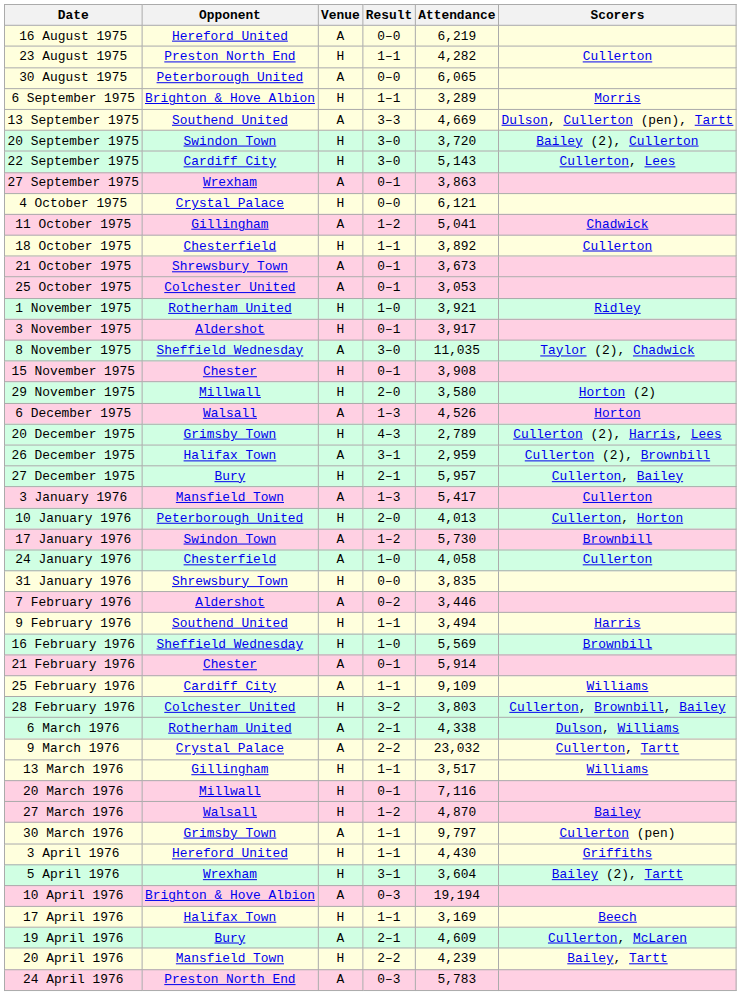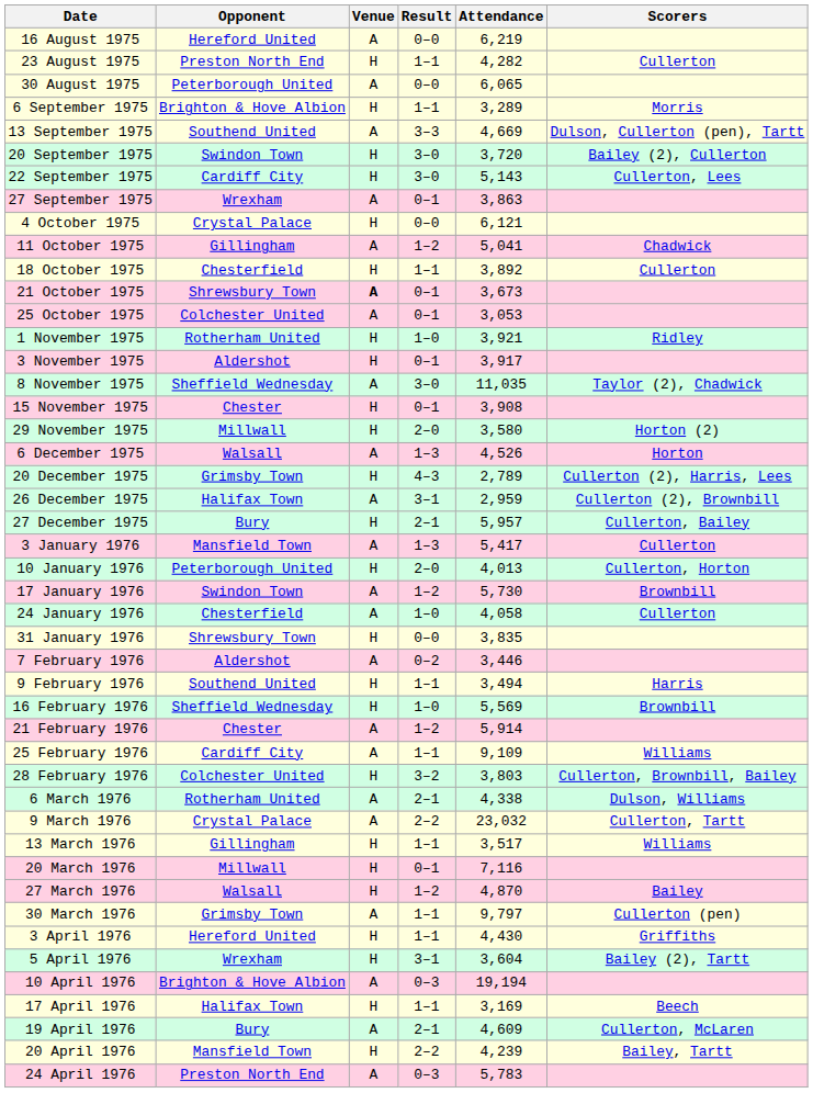 <table class="wikitable sortable" style="font-size:100%; text-align:center">
 <tr>
 <th>Date</th>
 <th>Opponent</th>
 <th>Venue</th>
 <th>Result</th>
 <th>Attendance</th>
 <th>Scorers</th>
 </tr>
 <tr style="background-color: #ffffdd;">
 <td>16 August 1975</td>
 <td><a href='#'>Hereford United</a></td>
 <td>A</td>
 <td>0–0</td>
 <td>6,219</td>
 <td></td>
 </tr>
 <tr style="background-color: #ffffdd;">
 <td>23 August 1975</td>
 <td><a href='#'>Preston North End</a></td>
 <td>H</td>
 <td>1–1</td>
 <td>4,282</td>
 <td><a href='#'>Cullerton</a></td>
 </tr>
 <tr style="background-color: #ffffdd;">
 <td>30 August 1975</td>
 <td><a href='#'>Peterborough United</a></td>
 <td>A</td>
 <td>0–0</td>
 <td>6,065</td>
 <td></td>
 </tr>
 <tr style="background-color: #ffffdd;">
 <td>6 September 1975</td>
 <td><a href='#'>Brighton & Hove Albion</a></td>
 <td>H</td>
 <td>1–1</td>
 <td>3,289</td>
 <td><a href='#'>Morris</a></td>
 </tr>
 <tr style="background-color: #ffffdd;">
 <td>13 September 1975</td>
 <td><a href='#'>Southend United</a></td>
 <td>A</td>
 <td>3–3</td>
 <td>4,669</td>
 <td><a href='#'>Dulson</a>, <a href='#'>Cullerton</a> (pen), <a href='#'>Tartt</a></td>
 </tr>
 <tr style="background-color: #d0ffe3;">
 <td>20 September 1975</td>
 <td><a href='#'>Swindon Town</a></td>
 <td>H</td>
 <td>3–0</td>
 <td>3,720</td>
 <td><a href='#'>Bailey</a> (2), <a href='#'>Cullerton</a></td>
 </tr>
 <tr style="background-color: #d0ffe3;">
 <td>22 September 1975</td>
 <td><a href='#'>Cardiff City</a></td>
 <td>H</td>
 <td>3–0</td>
 <td>5,143</td>
 <td><a href='#'>Cullerton</a>, <a href='#'>Lees</a></td>
 </tr>
 <tr style="background-color: #ffd0e3;">
 <td>27 September 1975</td>
 <td><a href='#'>Wrexham</a></td>
 <td>A</td>
 <td>0–1</td>
 <td>3,863</td>
 <td></td>
 </tr>
 <tr style="background-color: #ffffdd;">
 <td>4 October 1975</td>
 <td><a href='#'>Crystal Palace</a></td>
 <td>H</td>
 <td>0–0</td>
 <td>6,121</td>
 <td></td>
 </tr>
 <tr style="background-color: #ffd0e3;">
 <td>11 October 1975</td>
 <td><a href='#'>Gillingham</a></td>
 <td>A</td>
 <td>1–2</td>
 <td>5,041</td>
 <td><a href='#'>Chadwick</a></td>
 </tr>
 <tr style="background-color: #ffffdd;">
 <td>18 October 1975</td>
 <td><a href='#'>Chesterfield</a></td>
 <td>H</td>
 <td>1–1</td>
 <td>3,892</td>
 <td><a href='#'>Cullerton</a></td>
 </tr>
 <tr style="background-color: #ffd0e3;">
 <td>21 October 1975</td>
 <td><a href='#'>Shrewsbury Town</a></td>
-<td>A</td>
+<td><strong>A</strong></td>
 <td>0–1</td>
 <td>3,673</td>
 <td></td>
 </tr>
 <tr style="background-color: #ffd0e3;">
 <td>25 October 1975</td>
 <td><a href='#'>Colchester United</a></td>
 <td>A</td>
 <td>0–1</td>
 <td>3,053</td>
 <td></td>
 </tr>
 <tr style="background-color: #d0ffe3;">
 <td>1 November 1975</td>
 <td><a href='#'>Rotherham United</a></td>
 <td>H</td>
 <td>1–0</td>
 <td>3,921</td>
 <td><a href='#'>Ridley</a></td>
 </tr>
 <tr style="background-color: #ffd0e3;">
 <td>3 November 1975</td>
 <td><a href='#'>Aldershot</a></td>
 <td>H</td>
 <td>0–1</td>
 <td>3,917</td>
 <td></td>
 </tr>
 <tr style="background-color: #d0ffe3;">
 <td>8 November 1975</td>
 <td><a href='#'>Sheffield Wednesday</a></td>
 <td>A</td>
 <td>3–0</td>
 <td>11,035</td>
 <td><a href='#'>Taylor</a> (2), <a href='#'>Chadwick</a></td>
 </tr>
 <tr style="background-color: #ffd0e3;">
 <td>15 November 1975</td>
 <td><a href='#'>Chester</a></td>
 <td>H</td>
 <td>0–1</td>
 <td>3,908</td>
 <td></td>
 </tr>
 <tr style="background-color: #d0ffe3;">
 <td>29 November 1975</td>
 <td><a href='#'>Millwall</a></td>
 <td>H</td>
 <td>2–0</td>
 <td>3,580</td>
 <td><a href='#'>Horton</a> (2)</td>
 </tr>
 <tr style="background-color: #ffd0e3;">
 <td>6 December 1975</td>
 <td><a href='#'>Walsall</a></td>
 <td>A</td>
 <td>1–3</td>
 <td>4,526</td>
 <td><a href='#'>Horton</a></td>
 </tr>
 <tr style="background-color: #d0ffe3;">
 <td>20 December 1975</td>
 <td><a href='#'>Grimsby Town</a></td>
 <td>H</td>
 <td>4–3</td>
 <td>2,789</td>
 <td><a href='#'>Cullerton</a> (2), <a href='#'>Harris</a>, <a href='#'>Lees</a></td>
 </tr>
 <tr style="background-color: #d0ffe3;">
 <td>26 December 1975</td>
 <td><a href='#'>Halifax Town</a></td>
 <td>A</td>
 <td>3–1</td>
 <td>2,959</td>
 <td><a href='#'>Cullerton</a> (2), <a href='#'>Brownbill</a></td>
 </tr>
 <tr style="background-color: #d0ffe3;">
 <td>27 December 1975</td>
 <td><a href='#'>Bury</a></td>
 <td>H</td>
 <td>2–1</td>
 <td>5,957</td>
 <td><a href='#'>Cullerton</a>, <a href='#'>Bailey</a></td>
 </tr>
 <tr style="background-color: #ffd0e3;">
 <td>3 January 1976</td>
 <td><a href='#'>Mansfield Town</a></td>
 <td>A</td>
 <td>1–3</td>
 <td>5,417</td>
 <td><a href='#'>Cullerton</a></td>
 </tr>
 <tr style="background-color: #d0ffe3;">
 <td>10 January 1976</td>
 <td><a href='#'>Peterborough United</a></td>
 <td>H</td>
 <td>2–0</td>
 <td>4,013</td>
 <td><a href='#'>Cullerton</a>, <a href='#'>Horton</a></td>
 </tr>
 <tr style="background-color: #ffd0e3;">
 <td>17 January 1976</td>
 <td><a href='#'>Swindon Town</a></td>
 <td>A</td>
 <td>1–2</td>
 <td>5,730</td>
 <td><a href='#'>Brownbill</a></td>
 </tr>
 <tr style="background-color: #d0ffe3;">
 <td>24 January 1976</td>
 <td><a href='#'>Chesterfield</a></td>
 <td>A</td>
 <td>1–0</td>
 <td>4,058</td>
 <td><a href='#'>Cullerton</a></td>
 </tr>
 <tr style="background-color: #ffffdd;">
 <td>31 January 1976</td>
 <td><a href='#'>Shrewsbury Town</a></td>
 <td>H</td>
 <td>0–0</td>
 <td>3,835</td>
 <td></td>
 </tr>
 <tr style="background-color: #ffd0e3;">
 <td>7 February 1976</td>
 <td><a href='#'>Aldershot</a></td>
 <td>A</td>
 <td>0–2</td>
 <td>3,446</td>
 <td></td>
 </tr>
 <tr style="background-color: #ffffdd;">
 <td>9 February 1976</td>
 <td><a href='#'>Southend United</a></td>
 <td>H</td>
 <td>1–1</td>
 <td>3,494</td>
 <td><a href='#'>Harris</a></td>
 </tr>
 <tr style="background-color: #d0ffe3;">
 <td>16 February 1976</td>
 <td><a href='#'>Sheffield Wednesday</a></td>
 <td>H</td>
 <td>1–0</td>
 <td>5,569</td>
 <td><a href='#'>Brownbill</a></td>
 </tr>
 <tr style="background-color: #ffd0e3;">
 <td>21 February 1976</td>
 <td><a href='#'>Chester</a></td>
 <td>A</td>
-<td>0–1</td>
+<td>1–2</td>
 <td>5,914</td>
 <td></td>
 </tr>
 <tr style="background-color: #ffffdd;">
 <td>25 February 1976</td>
 <td><a href='#'>Cardiff City</a></td>
 <td>A</td>
 <td>1–1</td>
 <td>9,109</td>
 <td><a href='#'>Williams</a></td>
 </tr>
 <tr style="background-color: #d0ffe3;">
 <td>28 February 1976</td>
 <td><a href='#'>Colchester United</a></td>
 <td>H</td>
 <td>3–2</td>
 <td>3,803</td>
 <td><a href='#'>Cullerton</a>, <a href='#'>Brownbill</a>, <a href='#'>Bailey</a></td>
 </tr>
 <tr style="background-color: #d0ffe3;">
 <td>6 March 1976</td>
 <td><a href='#'>Rotherham United</a></td>
 <td>A</td>
 <td>2–1</td>
 <td>4,338</td>
 <td><a href='#'>Dulson</a>, <a href='#'>Williams</a></td>
 </tr>
 <tr style="background-color: #ffffdd;">
 <td>9 March 1976</td>
 <td><a href='#'>Crystal Palace</a></td>
 <td>A</td>
 <td>2–2</td>
 <td>23,032</td>
 <td><a href='#'>Cullerton</a>, <a href='#'>Tartt</a></td>
 </tr>
 <tr style="background-color: #ffffdd;">
 <td>13 March 1976</td>
 <td><a href='#'>Gillingham</a></td>
 <td>H</td>
 <td>1–1</td>
 <td>3,517</td>
 <td><a href='#'>Williams</a></td>
 </tr>
 <tr style="background-color: #ffd0e3;">
 <td>20 March 1976</td>
 <td><a href='#'>Millwall</a></td>
 <td>H</td>
 <td>0–1</td>
 <td>7,116</td>
 <td></td>
 </tr>
 <tr style="background-color: #ffd0e3;">
 <td>27 March 1976</td>
 <td><a href='#'>Walsall</a></td>
 <td>H</td>
 <td>1–2</td>
 <td>4,870</td>
 <td><a href='#'>Bailey</a></td>
 </tr>
 <tr style="background-color: #ffffdd;">
 <td>30 March 1976</td>
 <td><a href='#'>Grimsby Town</a></td>
 <td>A</td>
 <td>1–1</td>
 <td>9,797</td>
 <td><a href='#'>Cullerton</a> (pen)</td>
 </tr>
 <tr style="background-color: #ffffdd;">
 <td>3 April 1976</td>
 <td><a href='#'>Hereford United</a></td>
 <td>H</td>
 <td>1–1</td>
 <td>4,430</td>
 <td><a href='#'>Griffiths</a></td>
 </tr>
 <tr style="background-color: #d0ffe3;">
 <td>5 April 1976</td>
 <td><a href='#'>Wrexham</a></td>
 <td>H</td>
 <td>3–1</td>
 <td>3,604</td>
 <td><a href='#'>Bailey</a> (2), <a href='#'>Tartt</a></td>
 </tr>
 <tr style="background-color: #ffd0e3;">
 <td>10 April 1976</td>
 <td><a href='#'>Brighton & Hove Albion</a></td>
 <td>A</td>
 <td>0–3</td>
 <td>19,194</td>
 <td></td>
 </tr>
 <tr style="background-color: #ffffdd;">
 <td>17 April 1976</td>
 <td><a href='#'>Halifax Town</a></td>
 <td>H</td>
 <td>1–1</td>
 <td>3,169</td>
 <td><a href='#'>Beech</a></td>
 </tr>
 <tr style="background-color: #d0ffe3;">
 <td>19 April 1976</td>
 <td><a href='#'>Bury</a></td>
 <td>A</td>
 <td>2–1</td>
 <td>4,609</td>
 <td><a href='#'>Cullerton</a>, <a href='#'>McLaren</a></td>
 </tr>
 <tr style="background-color: #ffffdd;">
 <td>20 April 1976</td>
 <td><a href='#'>Mansfield Town</a></td>
 <td>H</td>
 <td>2–2</td>
 <td>4,239</td>
 <td><a href='#'>Bailey</a>, <a href='#'>Tartt</a></td>
 </tr>
 <tr style="background-color: #ffd0e3;">
 <td>24 April 1976</td>
 <td><a href='#'>Preston North End</a></td>
 <td>A</td>
 <td>0–3</td>
 <td>5,783</td>
 <td></td>
 </tr>
 </table>
